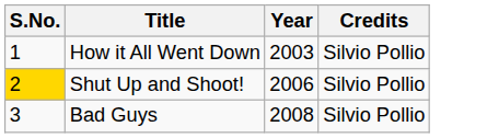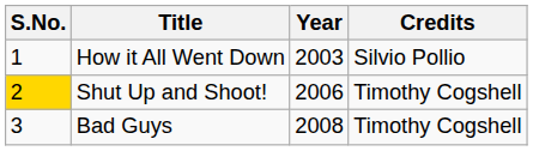 <table class="wikitable sortable">
 <tr>
 <th>S.No.</th>
 <th>Title</th>
 <th>Year</th>
 <th>Credits</th>
 </tr>
 <tr>
 <td>1</td>
 <td>How it All Went Down</td>
 <td>2003</td>
 <td>Silvio Pollio</td>
 </tr>
 <tr>
 <td style="background: gold;">2</td>
 <td>Shut Up and Shoot!</td>
 <td>2006</td>
-<td>Silvio Pollio</td>
+<td>Timothy Cogshell</td>
 </tr>
 <tr>
 <td>3</td>
 <td>Bad Guys</td>
 <td>2008</td>
-<td>Silvio Pollio</td>
+<td>Timothy Cogshell</td>
 </tr>
 </table>
